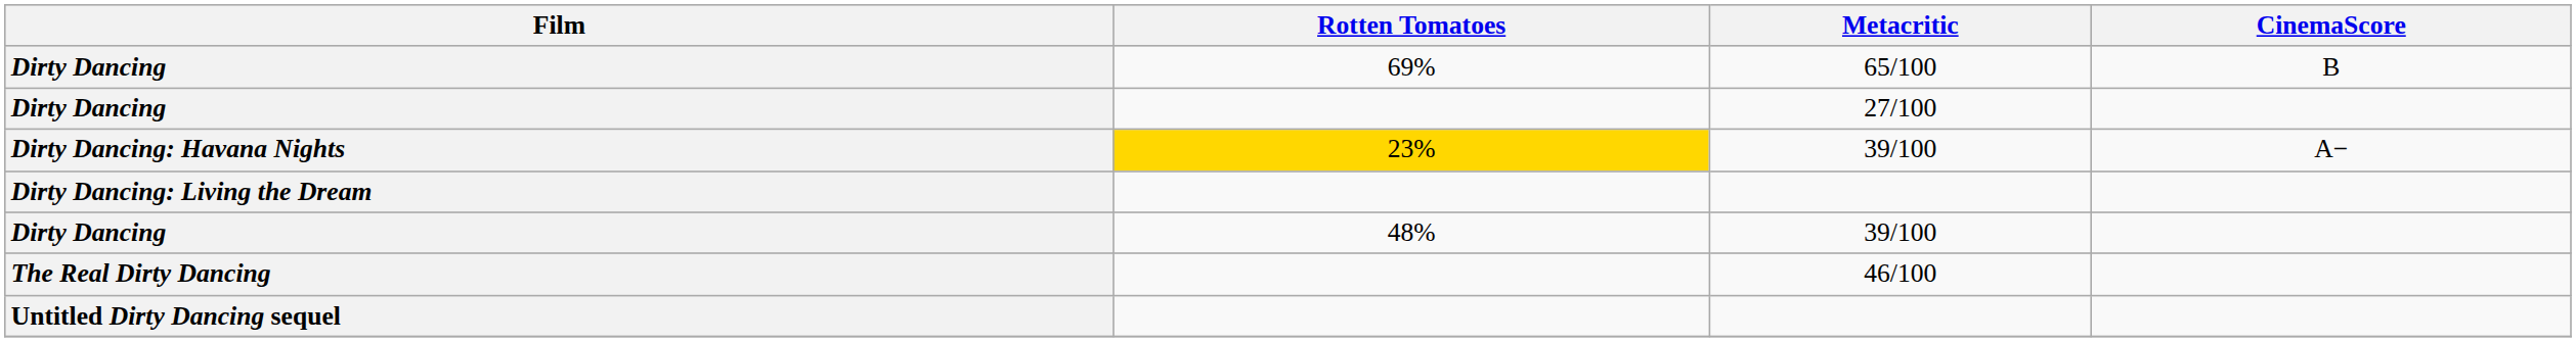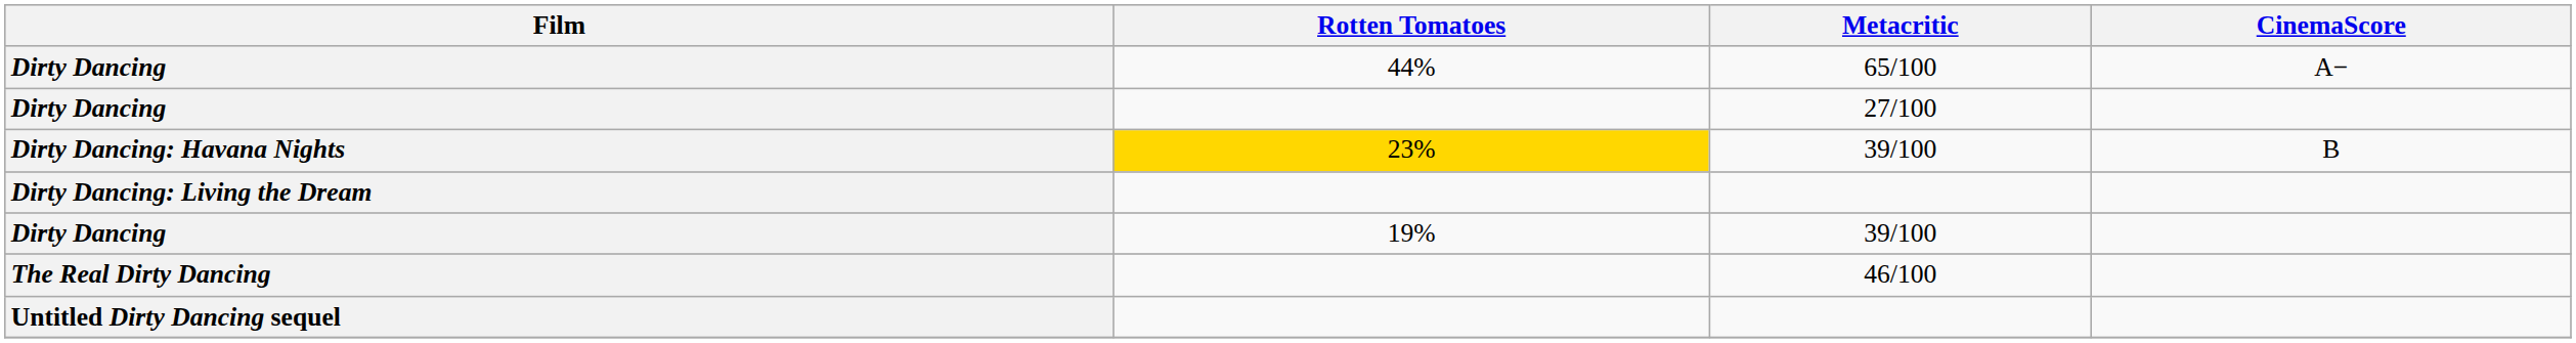 <table class="wikitable sortable" width=99% border="1" style="text-align: center;">
 <tr>
 <th>Film</th>
 <th><a href='#'>Rotten Tomatoes</a></th>
 <th><a href='#'>Metacritic</a></th>
 <th><a href='#'>CinemaScore</a></th>
 </tr>
 <tr>
 <th style="text-align: left;"><em>Dirty Dancing</em> </th>
-<td>69%<br></td>
+<td>44%<br></td>
 <td>65/100<br></td>
-<td>B</td>
+<td>A−</td>
 </tr>
 <tr>
 <th style="text-align: left;"><em>Dirty Dancing</em> </th>
 <td></td>
 <td>27/100<br></td>
 <td></td>
 </tr>
 <tr>
 <th style="text-align: left;"><em>Dirty Dancing: Havana Nights</em></th>
 <td style="background: gold;">23%<br></td>
 <td>39/100<br></td>
-<td>A−</td>
+<td>B</td>
 </tr>
 <tr>
 <th style="text-align: left;"><em>Dirty Dancing: Living the Dream</em></th>
 <td></td>
 <td></td>
 <td></td>
 </tr>
 <tr>
 <th style="text-align: left;"><em>Dirty Dancing</em> </th>
-<td>48%<br></td>
+<td>19%<br></td>
 <td>39/100<br></td>
 <td></td>
 </tr>
 <tr>
 <th style="text-align: left;"><em>The Real Dirty Dancing</em></th>
 <td></td>
 <td>46/100<br></td>
 <td></td>
 </tr>
 <tr>
 <th style="text-align: left;">Untitled <em>Dirty Dancing</em> sequel</th>
 <td></td>
 <td></td>
 <td></td>
 </tr>
 <tr>
 </tr>
 </table>
